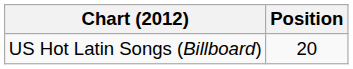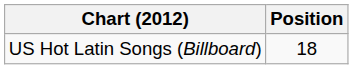 <table class="wikitable">
 <tr>
 <th>Chart (2012)</th>
 <th>Position</th>
 </tr>
 <tr>
 <td>US Hot Latin Songs (<em>Billboard</em>)</td>
-<td style="text-align:center">20</td>
+<td style="text-align:center">18</td>
 </tr>
 </table>
